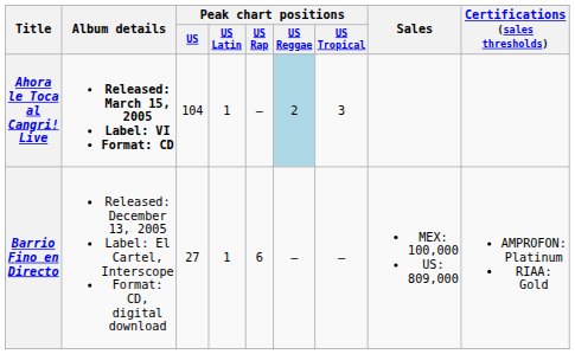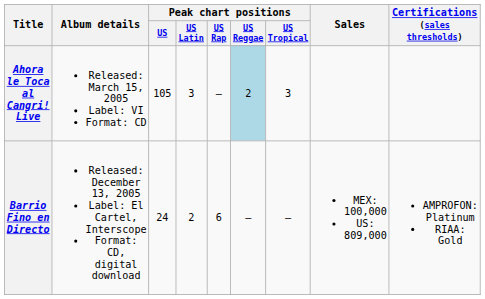 <table class="wikitable plainrowheaders" style="text-align:center;">
 <tr>
 <th rowspan="2">Title</th>
 <th rowspan="2">Album details</th>
 <th colspan="5">Peak chart positions</th>
 <th rowspan="2">Sales</th>
 <th rowspan="2"><a href='#'>Certifications</a><br><small>(<a href='#'>sales thresholds</a>)</small></th>
 </tr>
 <tr style="font-size:smaller;">
 <th width="40"><a href='#'>US</a><br></th>
 <th width="40"><a href='#'>US<br>Latin</a><br></th>
 <th width="40"><a href='#'>US<br>Rap</a><br></th>
 <th width="40"><a href='#'>US<br>Reggae</a><br></th>
 <th width="40"><a href='#'>US<br>Tropical</a><br></th>
 </tr>
 <tr>
 <th scope="row"><em><a href='#'>Ahora le Toca al Cangri! Live</a></em></th>
-<td><strong><br><ul><li>Released: March 15, 2005</li><li>Label: VI</li><li>Format: CD</li></ul></strong></td>
-<td>104</td>
-<td>1</td>
+<td><br><ul><li>Released: March 15, 2005</li><li>Label: VI</li><li>Format: CD</li></ul></td>
+<td>105</td>
+<td>3</td>
 <td>—</td>
 <td style="background: lightblue;">2</td>
 <td>3</td>
 <td></td>
 <td></td>
 </tr>
 <tr>
 <th scope="row"><em><a href='#'>Barrio Fino en Directo</a></em></th>
 <td><br><ul><li>Released: December 13, 2005</li><li>Label: El Cartel, Interscope</li><li>Format: CD, digital download</li></ul></td>
-<td>27</td>
-<td>1</td>
+<td>24</td>
+<td>2</td>
 <td>6</td>
 <td>—</td>
 <td>—</td>
 <td><br><ul><li>MEX: 100,000</li><li>US: 809,000</li></ul><br></td>
 <td><br><ul><li>AMPROFON: Platinum</li><li>RIAA: Gold</li></ul></td>
 </tr>
 </table>
